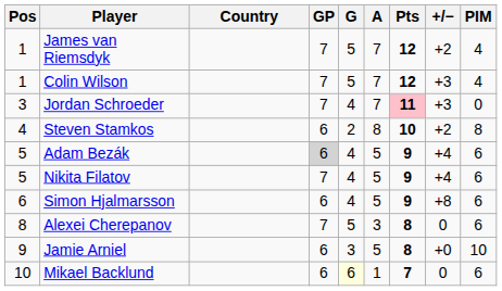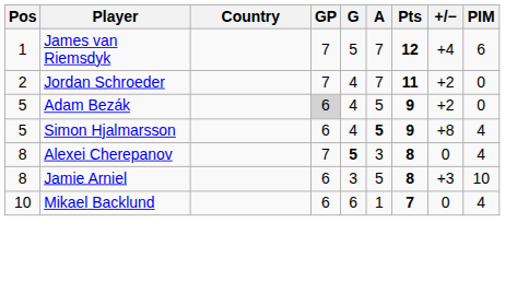 <table class="wikitable sortable" style="text-align: center;">
 <tr>
 <th width=30>Pos</th>
 <th width=150>Player</th>
 <th width=120>Country</th>
 <th width=20>GP</th>
 <th width=20>G</th>
 <th width=20>A</th>
 <th width=30>Pts</th>
 <th width=30>+/−</th>
 <th width=30>PIM</th>
 </tr>
 <tr>
 <td>1</td>
 <td align=left><a href='#'>James van Riemsdyk</a></td>
 <td align=left></td>
 <td>7</td>
 <td>5</td>
 <td>7</td>
 <td><strong>12</strong></td>
-<td>+2</td>
-<td>4</td>
+<td>+4</td>
+<td>6</td>
 </tr>
 <tr>
-<td>1</td>
-<td align=left><a href='#'>Colin Wilson</a></td>
-<td align=left></td>
-<td>7</td>
-<td>5</td>
-<td>7</td>
-<td><strong>12</strong></td>
-<td>+3</td>
-<td>4</td>
-</tr>
-<tr>
-<td>3</td>
+<td>2</td>
 <td align=left><a href='#'>Jordan Schroeder</a></td>
 <td align=left></td>
 <td>7</td>
 <td>4</td>
 <td>7</td>
-<td style="background: pink;"><strong>11</strong></td>
-<td>+3</td>
+<td><strong>11</strong></td>
+<td>+2</td>
 <td>0</td>
-</tr>
-<tr>
-<td>4</td>
-<td align=left><a href='#'>Steven Stamkos</a></td>
-<td align=left></td>
-<td>6</td>
-<td>2</td>
-<td>8</td>
-<td><strong>10</strong></td>
-<td>+2</td>
-<td>8</td>
 </tr>
 <tr>
 <td>5</td>
 <td align=left><a href='#'>Adam Bezák</a></td>
 <td align=left></td>
 <td style="background: lightgrey;">6</td>
 <td>4</td>
 <td>5</td>
 <td><strong>9</strong></td>
-<td>+4</td>
-<td>6</td>
+<td>+2</td>
+<td>0</td>
 </tr>
 <tr>
 <td>5</td>
-<td align=left><a href='#'>Nikita Filatov</a></td>
-<td align=left></td>
-<td>7</td>
-<td>4</td>
-<td>5</td>
-<td><strong>9</strong></td>
-<td>+4</td>
-<td>6</td>
-</tr>
-<tr>
-<td>6</td>
 <td align=left><a href='#'>Simon Hjalmarsson</a></td>
 <td align=left></td>
 <td>6</td>
 <td>4</td>
-<td>5</td>
+<td><strong>5</strong></td>
 <td><strong>9</strong></td>
 <td>+8</td>
-<td>6</td>
+<td>4</td>
 </tr>
 <tr>
 <td>8</td>
 <td align=left><a href='#'>Alexei Cherepanov</a></td>
 <td align=left></td>
 <td>7</td>
-<td>5</td>
+<td><strong>5</strong></td>
 <td>3</td>
 <td><strong>8</strong></td>
 <td>0</td>
-<td>6</td>
+<td>4</td>
 </tr>
 <tr>
-<td>9</td>
+<td>8</td>
 <td align=left><a href='#'>Jamie Arniel</a></td>
 <td align=left></td>
 <td>6</td>
 <td>3</td>
 <td>5</td>
 <td><strong>8</strong></td>
-<td>+0</td>
+<td>+3</td>
 <td>10</td>
 </tr>
 <tr>
 <td>10</td>
 <td align=left><a href='#'>Mikael Backlund</a></td>
 <td align=left></td>
 <td>6</td>
-<td style="background: lightyellow;">6</td>
+<td>6</td>
 <td>1</td>
 <td><strong>7</strong></td>
 <td>0</td>
-<td>6</td>
+<td>4</td>
 </tr>
 </table>
